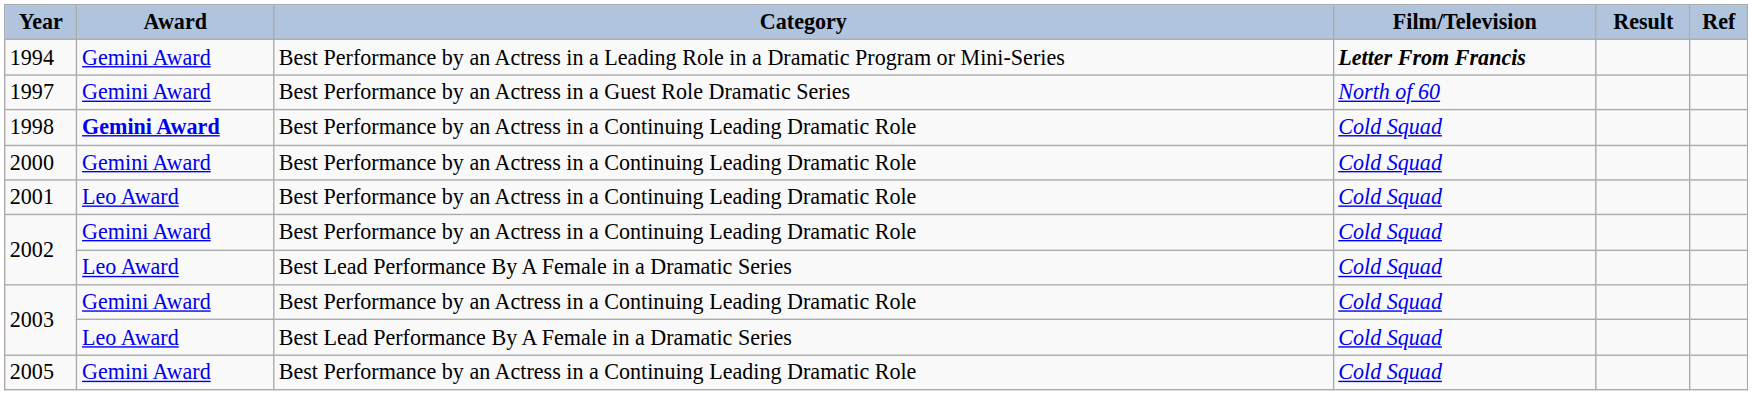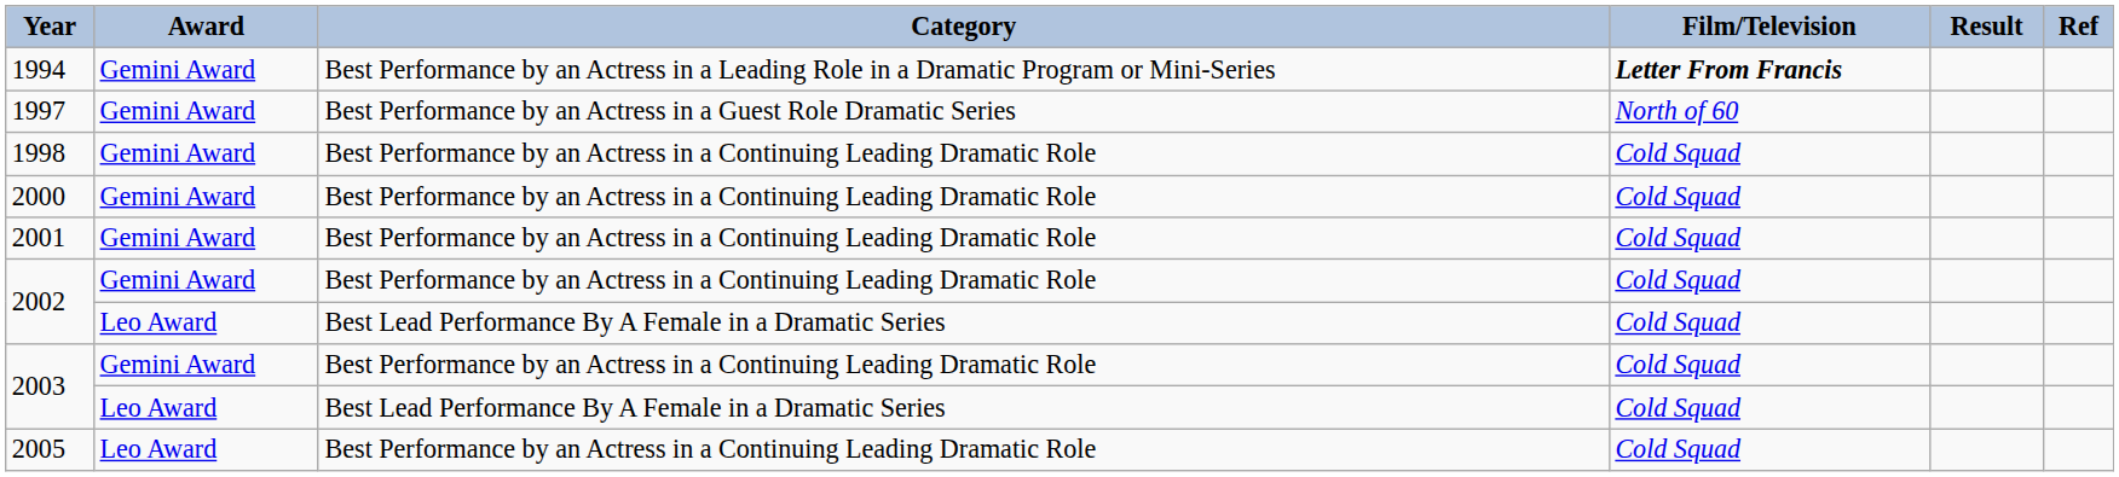 <table class="wikitable" style="width:100%;">
 <tr style="text-align:center;">
 <th style="background:#B0C4DE;">Year</th>
 <th style="background:#B0C4DE;">Award</th>
 <th style="background:#B0C4DE;">Category</th>
 <th style="background:#B0C4DE;">Film/Television</th>
 <th style="background:#B0C4DE;">Result</th>
 <th style="background:#B0C4DE;">Ref</th>
 </tr>
 <tr>
 <td>1994</td>
 <td><a href='#'>Gemini Award</a></td>
 <td>Best Performance by an Actress in a Leading Role in a Dramatic Program or Mini-Series</td>
 <td><strong><em>Letter From Francis</em></strong></td>
 <td></td>
 <td style="text-align:center;"></td>
 </tr>
 <tr>
 <td>1997</td>
 <td><a href='#'>Gemini Award</a></td>
 <td>Best Performance by an Actress in a Guest Role Dramatic Series</td>
 <td><em><a href='#'>North of 60</a></em> </td>
 <td></td>
 <td style="text-align:center;"></td>
 </tr>
 <tr>
 <td>1998</td>
-<td><strong><a href='#'>Gemini Award</a></strong></td>
+<td><a href='#'>Gemini Award</a></td>
 <td>Best Performance by an Actress in a Continuing Leading Dramatic Role</td>
 <td><em><a href='#'>Cold Squad</a></em> </td>
 <td></td>
 <td style="text-align:center;"></td>
 </tr>
 <tr>
 <td>2000</td>
 <td><a href='#'>Gemini Award</a></td>
 <td>Best Performance by an Actress in a Continuing Leading Dramatic Role</td>
 <td><em><a href='#'>Cold Squad</a></em></td>
 <td></td>
 <td style="text-align:center;"></td>
 </tr>
 <tr>
 <td>2001</td>
-<td><a href='#'>Leo Award</a></td>
+<td><a href='#'>Gemini Award</a></td>
 <td>Best Performance by an Actress in a Continuing Leading Dramatic Role</td>
 <td><em><a href='#'>Cold Squad</a></em> </td>
 <td></td>
 <td style="text-align:center;"></td>
 </tr>
 <tr>
 <td rowspan="2">2002</td>
 <td><a href='#'>Gemini Award</a></td>
 <td>Best Performance by an Actress in a Continuing Leading Dramatic Role</td>
 <td><em><a href='#'>Cold Squad</a></em></td>
 <td></td>
 <td style="text-align:center;"></td>
 </tr>
 <tr>
 <td><a href='#'>Leo Award</a></td>
 <td>Best Lead Performance By A Female in a Dramatic Series</td>
 <td><em><a href='#'>Cold Squad</a></em> </td>
 <td></td>
 <td style="text-align:center;"></td>
 </tr>
 <tr>
 <td rowspan="2">2003</td>
 <td><a href='#'>Gemini Award</a></td>
 <td>Best Performance by an Actress in a Continuing Leading Dramatic Role</td>
 <td><em><a href='#'>Cold Squad</a> </em></td>
 <td></td>
 <td style="text-align:center;"></td>
 </tr>
 <tr>
 <td><a href='#'>Leo Award</a></td>
 <td>Best Lead Performance By A Female in a Dramatic Series</td>
 <td><em><a href='#'>Cold Squad</a></em> </td>
 <td></td>
 <td style="text-align:center;"></td>
 </tr>
 <tr>
 <td>2005</td>
-<td><a href='#'>Gemini Award</a></td>
+<td><a href='#'>Leo Award</a></td>
 <td>Best Performance by an Actress in a Continuing Leading Dramatic Role</td>
 <td><em><a href='#'>Cold Squad</a></em> </td>
 <td></td>
 <td style="text-align:center;"></td>
 </tr>
 </table>
